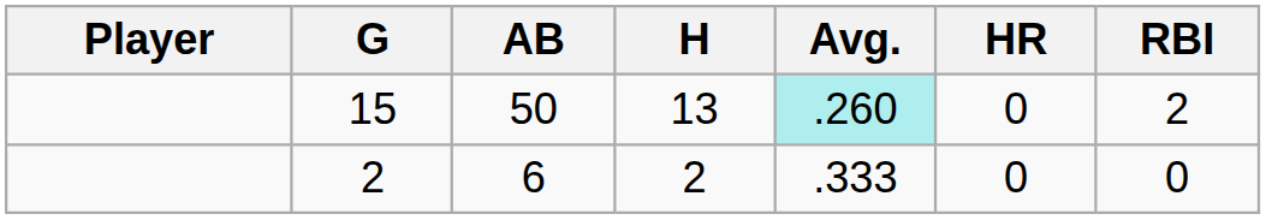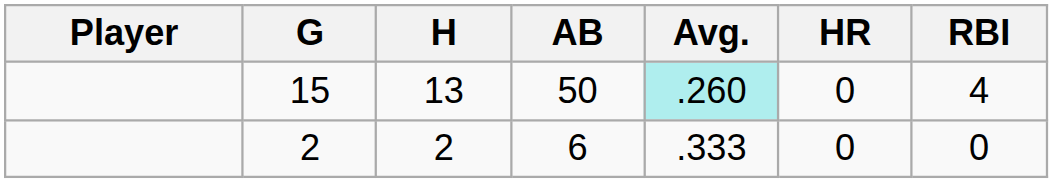 <table class="wikitable sortable">
 <tr>
 <th bgcolor="#DDDDFF" width="16%">Player</th>
 <th bgcolor="#DDDDFF" width="9%">G</th>
+<th bgcolor="#DDDDFF" width="9%">H</th>
 <th bgcolor="#DDDDFF" width="9%">AB</th>
-<th bgcolor="#DDDDFF" width="9%">H</th>
 <th bgcolor="#DDDDFF" width="9%">Avg.</th>
 <th bgcolor="#DDDDFF" width="9%">HR</th>
 <th bgcolor="#DDDDFF" width="9%">RBI</th>
 </tr>
 <tr align="center">
 <td></td>
 <td>15</td>
+<td>13</td>
 <td>50</td>
-<td>13</td>
 <td style="background: paleturquoise;">.260</td>
 <td>0</td>
-<td>2</td>
+<td>4</td>
 </tr>
 <tr align="center">
 <td></td>
 <td>2</td>
+<td>2</td>
 <td>6</td>
-<td>2</td>
 <td>.333</td>
 <td>0</td>
 <td>0</td>
 </tr>
 </table>
